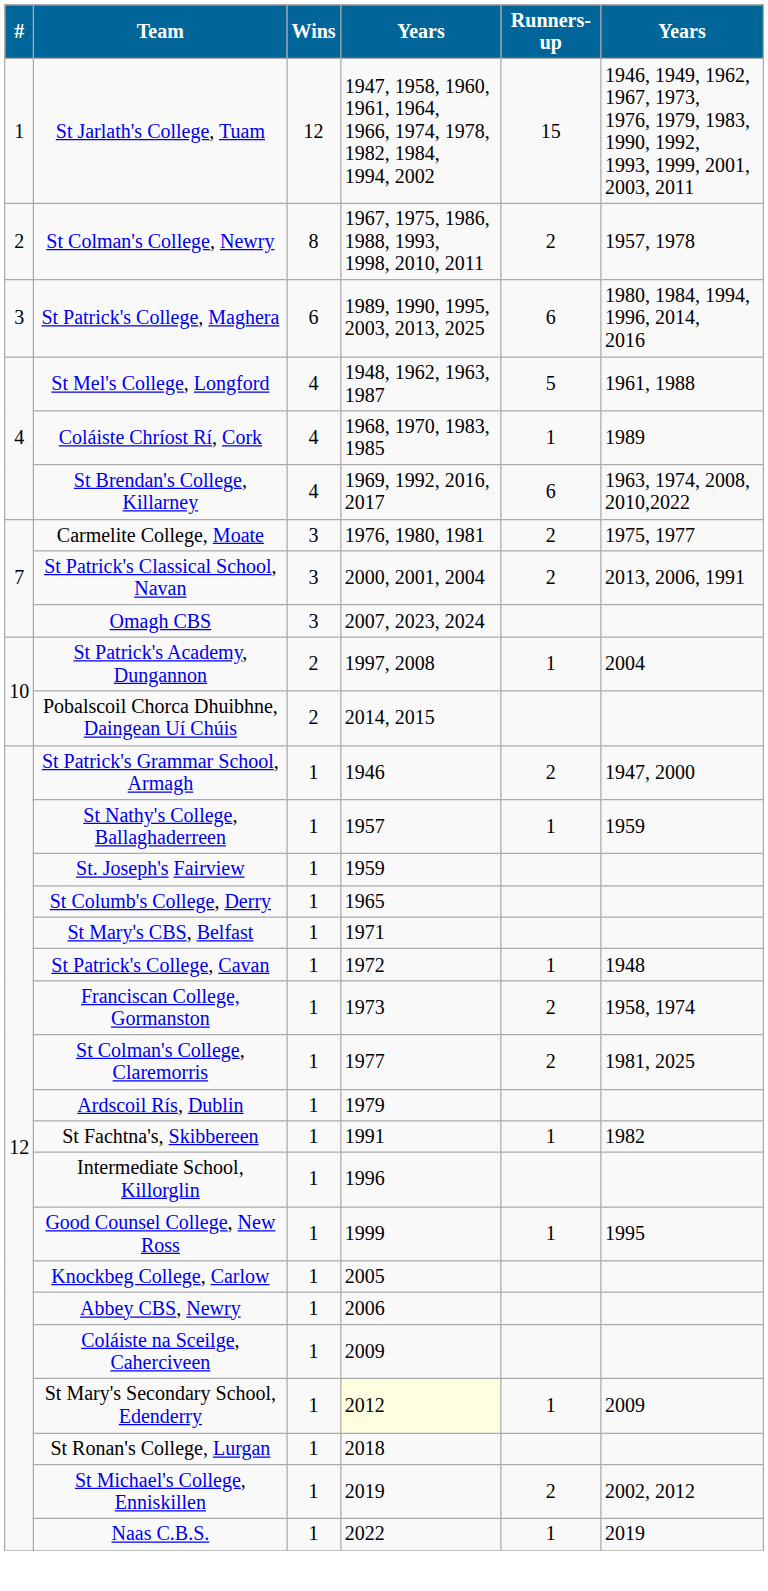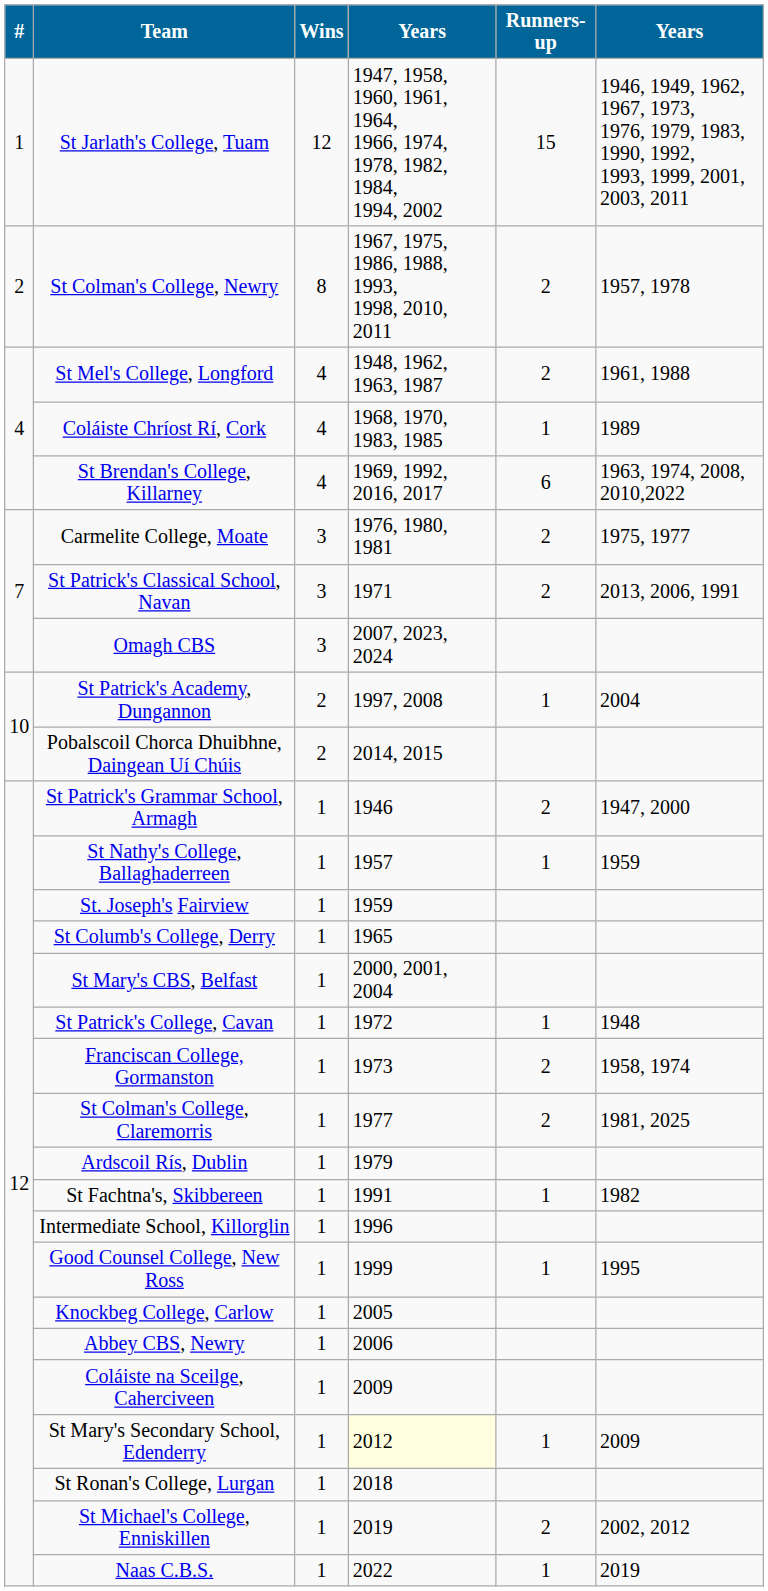 <table class="wikitable">
 <tr>
 <th style="background:#069; color:white;">#</th>
 <th style="background:#069; color:white;">Team</th>
 <th style="background:#069; color:white;">Wins</th>
 <th style="background:#069; color:white;">Years</th>
 <th style="background:#069; color:white;">Runners-up</th>
 <th style="background:#069; color:white;">Years</th>
 </tr>
 <tr>
 <td align=center>1</td>
 <td align=center><a href='#'>St Jarlath's College</a>, <a href='#'>Tuam</a></td>
 <td align=center>12</td>
 <td>1947, 1958, 1960, 1961, 1964,<br>1966, 1974, 1978, 1982, 1984,<br>1994, 2002</td>
 <td align=center>15</td>
 <td>1946, 1949, 1962, 1967, 1973,<br>1976, 1979, 1983, 1990, 1992,<br>1993, 1999, 2001, 2003, 2011</td>
 </tr>
 <tr>
 <td align=center>2</td>
 <td align=center><a href='#'>St Colman's College</a>, <a href='#'>Newry</a></td>
 <td align=center>8</td>
 <td>1967, 1975, 1986, 1988, 1993,<br>1998, 2010, 2011</td>
 <td align=center>2</td>
 <td>1957, 1978</td>
 </tr>
 <tr>
-<td align=center>3</td>
-<td align=center><a href='#'>St Patrick's College</a>, <a href='#'>Maghera</a></td>
-<td align=center>6</td>
-<td>1989, 1990, 1995, 2003, 2013, 2025</td>
-<td align=center>6</td>
-<td>1980, 1984, 1994, 1996, 2014,<br>2016</td>
-</tr>
-<tr>
 <td align=center rowspan=3>4</td>
 <td align=center><a href='#'>St Mel's College</a>, <a href='#'>Longford</a></td>
 <td align=center>4</td>
 <td>1948, 1962, 1963, 1987</td>
-<td align=center>5</td>
+<td align=center>2</td>
 <td>1961, 1988</td>
 </tr>
 <tr>
 <td align=center><a href='#'>Coláiste Chríost Rí</a>, <a href='#'>Cork</a></td>
 <td align=center>4</td>
 <td>1968, 1970, 1983, 1985</td>
 <td align=center>1</td>
 <td>1989</td>
 </tr>
 <tr>
 <td align=center><a href='#'>St Brendan's College</a>, <a href='#'>Killarney</a></td>
 <td align=center>4</td>
 <td>1969, 1992, 2016, 2017</td>
 <td align=center>6</td>
 <td>1963, 1974, 2008, 2010,2022</td>
 </tr>
 <tr>
 <td rowspan="3" align="center">7</td>
 <td align=center>Carmelite College, <a href='#'>Moate</a></td>
 <td align=center>3</td>
 <td>1976, 1980, 1981</td>
 <td align=center>2</td>
 <td>1975, 1977</td>
 </tr>
 <tr>
 <td align=center><a href='#'>St Patrick's Classical School</a>, <a href='#'>Navan</a></td>
 <td align=center>3</td>
-<td>2000, 2001, 2004</td>
+<td>1971</td>
 <td align=center>2</td>
 <td>2013, 2006, 1991</td>
 </tr>
 <tr>
 <td align="center"><a href='#'>Omagh CBS</a></td>
 <td align="center">3</td>
 <td>2007, 2023, 2024</td>
 <td align="center"></td>
 <td></td>
 </tr>
 <tr>
 <td rowspan="2" align="center">10</td>
 <td align="center"><a href='#'>St Patrick's Academy</a>, <a href='#'>Dungannon</a></td>
 <td align="center">2</td>
 <td>1997, 2008</td>
 <td align="center">1</td>
 <td>2004</td>
 </tr>
 <tr>
 <td align=center>Pobalscoil Chorca Dhuibhne, <a href='#'>Daingean Uí Chúis</a></td>
 <td align=center>2</td>
 <td>2014, 2015</td>
 <td align=center></td>
 <td></td>
 </tr>
 <tr>
 <td align=center rowspan =19>12</td>
 <td align=center><a href='#'>St Patrick's Grammar School</a>, <a href='#'>Armagh</a></td>
 <td align=center>1</td>
 <td>1946</td>
 <td align=center>2</td>
 <td>1947, 2000</td>
 </tr>
 <tr>
 <td align=center><a href='#'>St Nathy's College</a>, <a href='#'>Ballaghaderreen</a></td>
 <td align=center>1</td>
 <td>1957</td>
 <td align=center>1</td>
 <td>1959</td>
 </tr>
 <tr>
 <td align=center><a href='#'>St. Joseph's</a> <a href='#'>Fairview</a></td>
 <td align=center>1</td>
 <td>1959</td>
 <td align=center></td>
 <td></td>
 </tr>
 <tr>
 <td align=center><a href='#'>St Columb's College</a>, <a href='#'>Derry</a></td>
 <td align=center>1</td>
 <td>1965</td>
 <td align=center></td>
 <td></td>
 </tr>
 <tr>
 <td align=center><a href='#'>St Mary's CBS</a>, <a href='#'>Belfast</a></td>
 <td align=center>1</td>
-<td>1971</td>
+<td>2000, 2001, 2004</td>
 <td align=center></td>
 <td></td>
 </tr>
 <tr>
 <td align=center><a href='#'>St Patrick's College</a>, <a href='#'>Cavan</a></td>
 <td align=center>1</td>
 <td>1972</td>
 <td align=center>1</td>
 <td>1948</td>
 </tr>
 <tr>
 <td align=center><a href='#'>Franciscan College, Gormanston</a></td>
 <td align=center>1</td>
 <td>1973</td>
 <td align=center>2</td>
 <td>1958, 1974</td>
 </tr>
 <tr>
 <td align=center><a href='#'>St Colman's College</a>, <a href='#'>Claremorris</a></td>
 <td align=center>1</td>
 <td>1977</td>
 <td align=center>2</td>
 <td>1981, 2025</td>
 </tr>
 <tr>
 <td align=center><a href='#'>Ardscoil Rís</a>, <a href='#'>Dublin</a></td>
 <td align=center>1</td>
 <td>1979</td>
 <td align=center></td>
 <td></td>
 </tr>
 <tr>
 <td align=center>St Fachtna's, <a href='#'>Skibbereen</a></td>
 <td align=center>1</td>
 <td>1991</td>
 <td align=center>1</td>
 <td>1982</td>
 </tr>
 <tr>
 <td align=center>Intermediate School, <a href='#'>Killorglin</a></td>
 <td align=center>1</td>
 <td>1996</td>
 <td align=center></td>
 <td></td>
 </tr>
 <tr>
 <td align=center><a href='#'>Good Counsel College</a>, <a href='#'>New Ross</a></td>
 <td align=center>1</td>
 <td>1999</td>
 <td align=center>1</td>
 <td>1995</td>
 </tr>
 <tr>
 <td align=center><a href='#'>Knockbeg College</a>, <a href='#'>Carlow</a></td>
 <td align=center>1</td>
 <td>2005</td>
 <td align=center></td>
 <td></td>
 </tr>
 <tr>
 <td align=center><a href='#'>Abbey CBS</a>, <a href='#'>Newry</a></td>
 <td align=center>1</td>
 <td>2006</td>
 <td align=center></td>
 <td></td>
 </tr>
 <tr>
 <td align=center><a href='#'>Coláiste na Sceilge</a>, <a href='#'>Caherciveen</a></td>
 <td align=center>1</td>
 <td>2009</td>
 <td align=center></td>
 <td></td>
 </tr>
 <tr>
 <td align=center>St Mary's Secondary School, <a href='#'>Edenderry</a></td>
 <td align=center>1</td>
 <td style="background: lightyellow;">2012</td>
 <td align=center>1</td>
 <td>2009</td>
 </tr>
 <tr>
 <td align=center>St Ronan's College, <a href='#'>Lurgan</a></td>
 <td align=center>1</td>
 <td>2018</td>
 <td align=center></td>
 <td></td>
 </tr>
 <tr>
 <td align=center><a href='#'>St Michael's College</a>, <a href='#'>Enniskillen</a></td>
 <td align=center>1</td>
 <td>2019</td>
 <td align=center>2</td>
 <td>2002, 2012</td>
 </tr>
 <tr>
 <td align=center><a href='#'>Naas C.B.S.</a></td>
 <td align=center>1</td>
 <td>2022</td>
 <td align=center>1</td>
 <td>2019</td>
 </tr>
 </table>
